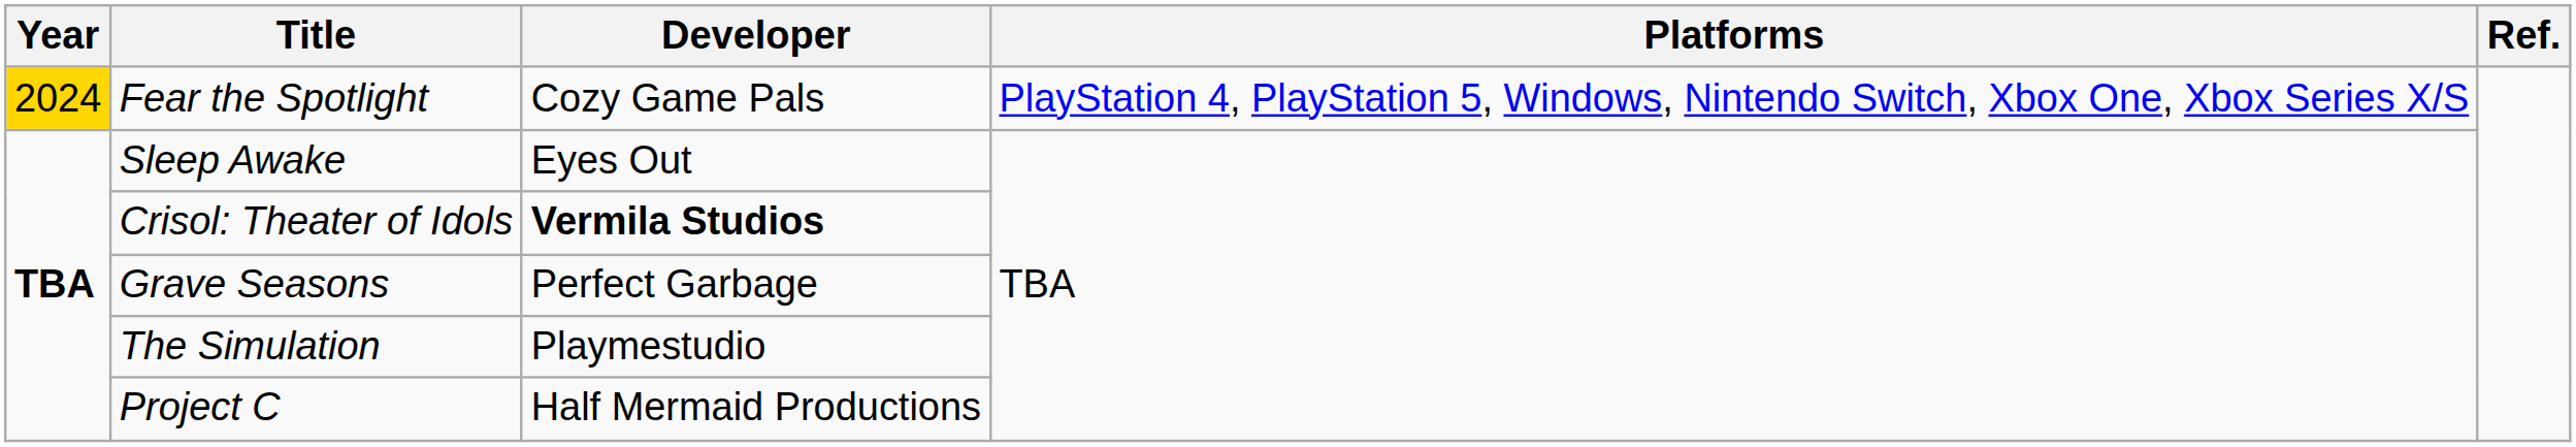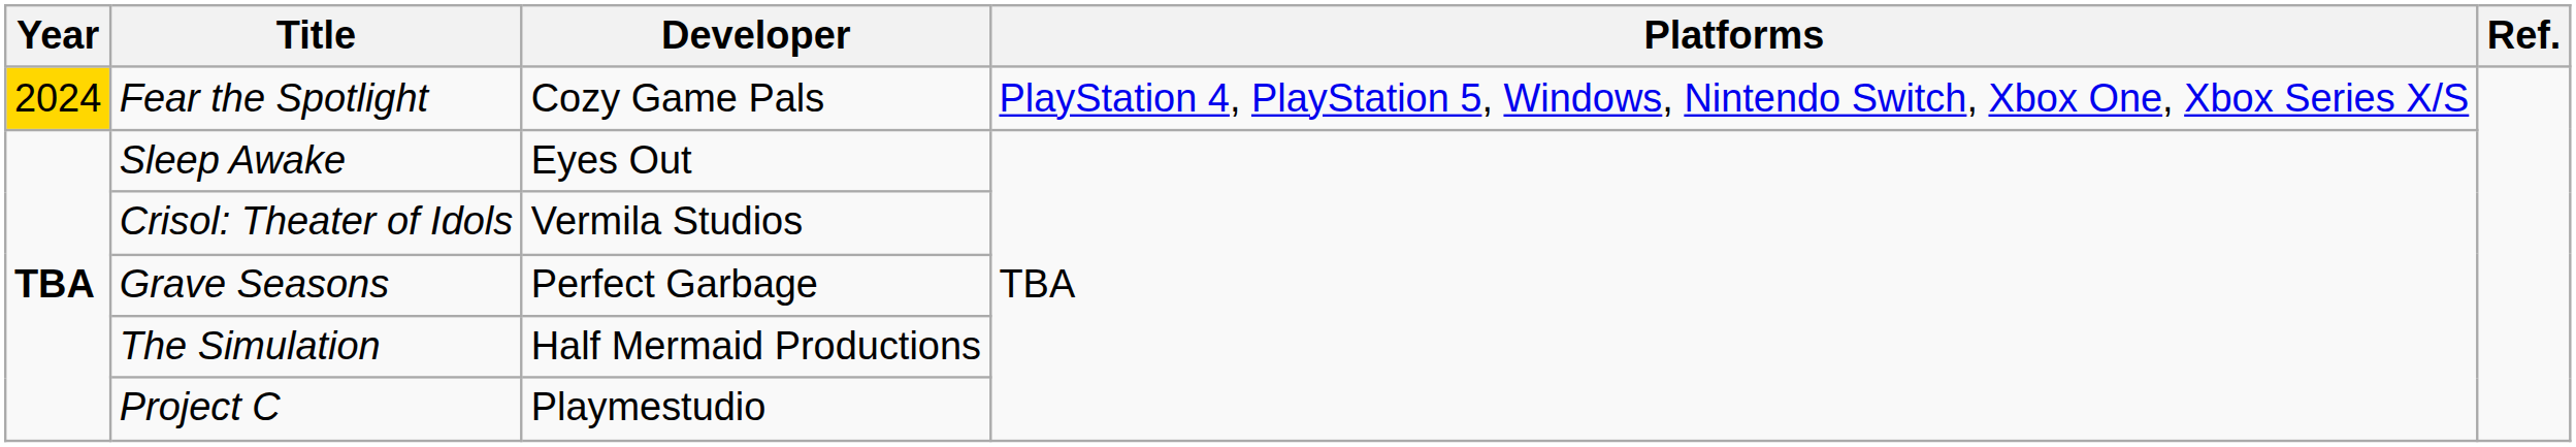 <table class="wikitable">
 <tr>
 <th>Year</th>
 <th>Title</th>
 <th>Developer</th>
 <th>Platforms</th>
 <th>Ref.</th>
 </tr>
 <tr>
 <td style="background: gold;">2024</td>
 <td><em>Fear the Spotlight</em></td>
 <td>Cozy Game Pals</td>
 <td><a href='#'>PlayStation 4</a>, <a href='#'>PlayStation 5</a>, <a href='#'>Windows</a>, <a href='#'>Nintendo Switch</a>, <a href='#'>Xbox One</a>, <a href='#'>Xbox Series X/S</a></td>
 <td rowspan="6"></td>
 </tr>
 <tr>
 <td rowspan="5"><strong>TBA</strong></td>
 <td><em>Sleep Awake</em></td>
 <td>Eyes Out</td>
 <td rowspan="5">TBA</td>
 </tr>
 <tr>
 <td><em>Crisol: Theater of Idols</em></td>
-<td><strong>Vermila Studios</strong></td>
+<td>Vermila Studios</td>
 </tr>
 <tr>
 <td><em>Grave Seasons</em></td>
 <td>Perfect Garbage</td>
 </tr>
 <tr>
 <td><em>The Simulation</em></td>
-<td>Playmestudio</td>
+<td>Half Mermaid Productions</td>
 </tr>
 <tr>
 <td><em>Project C</em></td>
-<td>Half Mermaid Productions</td>
+<td>Playmestudio</td>
 </tr>
 </table>
